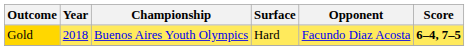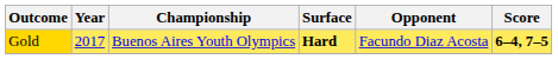 <table class="sortable wikitable" style=font-size:97%>
 <tr>
 <th>Outcome</th>
 <th>Year</th>
 <th>Championship</th>
 <th>Surface</th>
 <th>Opponent</th>
 <th>Score</th>
 </tr>
 <tr bgcolor=FFEA5C>
 <td bgcolor=gold>Gold</td>
-<td><a href='#'>2018</a></td>
+<td><a href='#'>2017</a></td>
 <td><a href='#'>Buenos Aires Youth Olympics</a></td>
-<td>Hard</td>
+<td><strong>Hard</strong></td>
 <td> <a href='#'>Facundo Diaz Acosta</a></td>
 <td><strong>6–4, 7–5</strong></td>
 </tr>
 <tr>
 </tr>
 </table>
